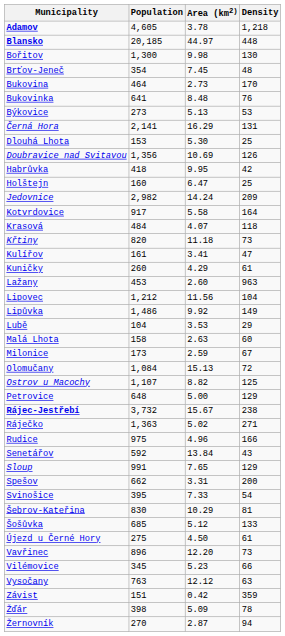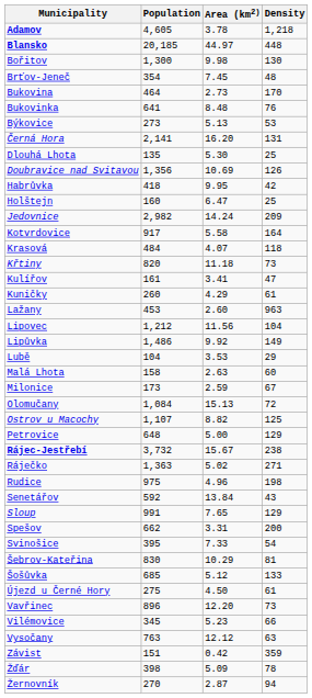 <table class="wikitable sortable">
 <tr>
 <th>Municipality</th>
 <th>Population</th>
 <th>Area (km<sup>2)</sup></th>
 <th>Density</th>
 </tr>
 <tr>
 <td><a href='#'><strong>Adamov</strong></a></td>
 <td>4,605</td>
 <td>3.78</td>
 <td>1,218</td>
 </tr>
 <tr>
 <td><strong><a href='#'>Blansko</a></strong></td>
 <td>20,185</td>
 <td>44.97</td>
 <td>448</td>
 </tr>
 <tr>
 <td><a href='#'>Bořitov</a></td>
 <td>1,300</td>
 <td>9.98</td>
 <td>130</td>
 </tr>
 <tr>
 <td><a href='#'>Brťov-Jeneč</a></td>
 <td>354</td>
 <td>7.45</td>
 <td>48</td>
 </tr>
 <tr>
 <td><a href='#'>Bukovina</a></td>
 <td>464</td>
 <td>2.73</td>
 <td>170</td>
 </tr>
 <tr>
 <td><a href='#'>Bukovinka</a></td>
 <td>641</td>
 <td>8.48</td>
 <td>76</td>
 </tr>
 <tr>
 <td><a href='#'>Býkovice</a></td>
 <td>273</td>
 <td>5.13</td>
 <td>53</td>
 </tr>
 <tr>
 <td><a href='#'><em>Černá Hora</em></a></td>
 <td>2,141</td>
-<td>16.29</td>
+<td>16.20</td>
 <td>131</td>
 </tr>
 <tr>
 <td><a href='#'>Dlouhá Lhota</a></td>
-<td>153</td>
+<td>135</td>
 <td>5.30</td>
 <td>25</td>
 </tr>
 <tr>
 <td><em><a href='#'>Doubravice nad Svitavou</a></em></td>
 <td>1,356</td>
 <td>10.69</td>
 <td>126</td>
 </tr>
 <tr>
 <td><a href='#'>Habrůvka</a></td>
 <td>418</td>
 <td>9.95</td>
 <td>42</td>
 </tr>
 <tr>
 <td><a href='#'>Holštejn</a></td>
 <td>160</td>
 <td>6.47</td>
 <td>25</td>
 </tr>
 <tr>
 <td><em><a href='#'>Jedovnice</a></em></td>
 <td>2,982</td>
 <td>14.24</td>
 <td>209</td>
 </tr>
 <tr>
 <td><a href='#'>Kotvrdovice</a></td>
 <td>917</td>
 <td>5.58</td>
 <td>164</td>
 </tr>
 <tr>
 <td><a href='#'>Krasová</a></td>
 <td>484</td>
 <td>4.07</td>
 <td>118</td>
 </tr>
 <tr>
 <td><em><a href='#'>Křtiny</a></em></td>
 <td>820</td>
 <td>11.18</td>
 <td>73</td>
 </tr>
 <tr>
 <td><a href='#'>Kulířov</a></td>
 <td>161</td>
 <td>3.41</td>
 <td>47</td>
 </tr>
 <tr>
 <td><a href='#'>Kuničky</a></td>
 <td>260</td>
 <td>4.29</td>
 <td>61</td>
 </tr>
 <tr>
 <td><a href='#'>Lažany</a></td>
 <td>453</td>
 <td>2.60</td>
 <td>963</td>
 </tr>
 <tr>
 <td><a href='#'>Lipovec</a></td>
 <td>1,212</td>
 <td>11.56</td>
 <td>104</td>
 </tr>
 <tr>
 <td><a href='#'>Lipůvka</a></td>
 <td>1,486</td>
 <td>9.92</td>
 <td>149</td>
 </tr>
 <tr>
 <td><a href='#'>Lubě</a></td>
 <td>104</td>
 <td>3.53</td>
 <td>29</td>
 </tr>
 <tr>
 <td><a href='#'>Malá Lhota</a></td>
 <td>158</td>
 <td>2.63</td>
 <td>60</td>
 </tr>
 <tr>
 <td><a href='#'>Milonice</a></td>
 <td>173</td>
 <td>2.59</td>
 <td>67</td>
 </tr>
 <tr>
 <td><a href='#'>Olomučany</a></td>
 <td>1,084</td>
 <td>15.13</td>
 <td>72</td>
 </tr>
 <tr>
 <td><em><a href='#'>Ostrov u Macochy</a></em></td>
 <td>1,107</td>
 <td>8.82</td>
 <td>125</td>
 </tr>
 <tr>
 <td><a href='#'>Petrovice</a></td>
 <td>648</td>
 <td>5.00</td>
 <td>129</td>
 </tr>
 <tr>
 <td><strong><a href='#'>Rájec-Jestřebí</a></strong></td>
 <td>3,732</td>
 <td>15.67</td>
 <td>238</td>
 </tr>
 <tr>
 <td><a href='#'>Ráječko</a></td>
 <td>1,363</td>
 <td>5.02</td>
 <td>271</td>
 </tr>
 <tr>
 <td><a href='#'>Rudice</a></td>
 <td>975</td>
 <td>4.96</td>
-<td>166</td>
+<td>198</td>
 </tr>
 <tr>
 <td><a href='#'>Senetářov</a></td>
 <td>592</td>
 <td>13.84</td>
 <td>43</td>
 </tr>
 <tr>
 <td><a href='#'><em>Sloup</em></a></td>
 <td>991</td>
 <td>7.65</td>
 <td>129</td>
 </tr>
 <tr>
 <td><a href='#'>Spešov</a></td>
 <td>662</td>
 <td>3.31</td>
 <td>200</td>
 </tr>
 <tr>
 <td><a href='#'>Svinošice</a></td>
 <td>395</td>
 <td>7.33</td>
 <td>54</td>
 </tr>
 <tr>
 <td><a href='#'>Šebrov-Kateřina</a></td>
 <td>830</td>
 <td>10.29</td>
 <td>81</td>
 </tr>
 <tr>
 <td><a href='#'>Šošůvka</a></td>
 <td>685</td>
 <td>5.12</td>
 <td>133</td>
 </tr>
 <tr>
 <td><a href='#'>Újezd u Černé Hory</a></td>
 <td>275</td>
 <td>4.50</td>
 <td>61</td>
 </tr>
 <tr>
 <td><a href='#'>Vavřinec</a></td>
 <td>896</td>
 <td>12.20</td>
 <td>73</td>
 </tr>
 <tr>
 <td><a href='#'>Vilémovice</a></td>
 <td>345</td>
 <td>5.23</td>
 <td>66</td>
 </tr>
 <tr>
 <td><a href='#'>Vysočany</a></td>
 <td>763</td>
 <td>12.12</td>
 <td>63</td>
 </tr>
 <tr>
 <td><a href='#'>Závist</a></td>
 <td>151</td>
 <td>0.42</td>
 <td>359</td>
 </tr>
 <tr>
 <td><a href='#'>Žďár</a></td>
 <td>398</td>
 <td>5.09</td>
 <td>78</td>
 </tr>
 <tr>
 <td><a href='#'>Žernovník</a></td>
 <td>270</td>
 <td>2.87</td>
 <td>94</td>
 </tr>
 </table>
